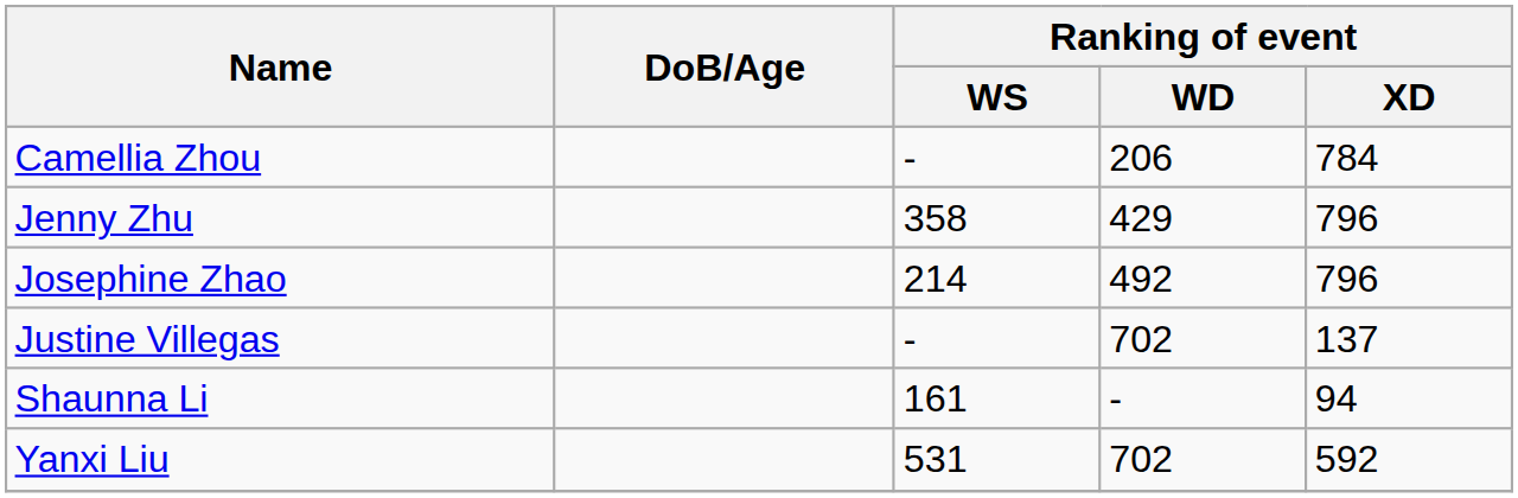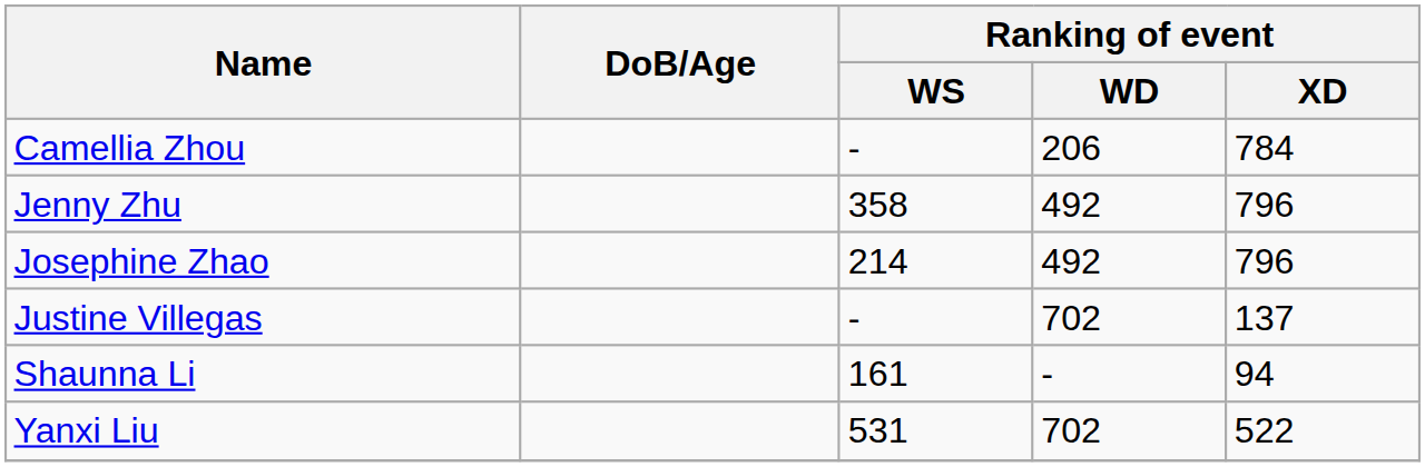 <table class="wikitable" style="width:600px; font-size:95%;">
 <tr>
 <th rowspan="2" align="left">Name</th>
 <th rowspan="2" align="left">DoB/Age</th>
 <th colspan="3" align="center">Ranking of event</th>
 </tr>
 <tr>
 <th align="center">WS</th>
 <th align="center">WD</th>
 <th align="center">XD</th>
 </tr>
 <tr>
 <td><a href='#'>Camellia Zhou</a></td>
 <td></td>
 <td>-</td>
 <td>206</td>
 <td>784</td>
 </tr>
 <tr>
 <td><a href='#'>Jenny Zhu</a></td>
 <td></td>
 <td>358</td>
-<td>429</td>
+<td>492</td>
 <td>796</td>
 </tr>
 <tr>
 <td><a href='#'>Josephine Zhao</a></td>
 <td></td>
 <td>214</td>
 <td>492</td>
 <td>796</td>
 </tr>
 <tr>
 <td><a href='#'>Justine Villegas</a></td>
 <td></td>
 <td>-</td>
 <td>702</td>
 <td>137</td>
 </tr>
 <tr>
 <td><a href='#'>Shaunna Li</a></td>
 <td></td>
 <td>161</td>
 <td>-</td>
 <td>94</td>
 </tr>
 <tr>
 <td><a href='#'>Yanxi Liu</a></td>
 <td></td>
 <td>531</td>
 <td>702</td>
-<td>592</td>
+<td>522</td>
 </tr>
 <tr>
 </tr>
 </table>
